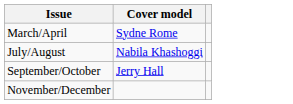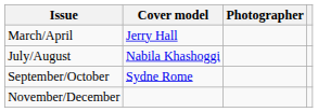 <table class="sortable wikitable">
 <tr>
 <th>Issue</th>
 <th>Cover model</th>
+<th>Photographer</th>
 <th></th>
 </tr>
 <tr>
 <td>March/April</td>
-<td><a href='#'>Sydne Rome</a></td>
+<td><a href='#'>Jerry Hall</a></td>
+<td></td>
 <td></td>
 </tr>
 <tr>
 <td>July/August</td>
 <td><a href='#'>Nabila Khashoggi</a></td>
 <td></td>
+<td></td>
 </tr>
 <tr>
 <td>September/October</td>
-<td><a href='#'>Jerry Hall</a></td>
+<td><a href='#'>Sydne Rome</a></td>
+<td></td>
 <td></td>
 </tr>
 <tr>
 <td>November/December</td>
 <td></td>
 <td></td>
+<td></td>
 </tr>
 </table>
